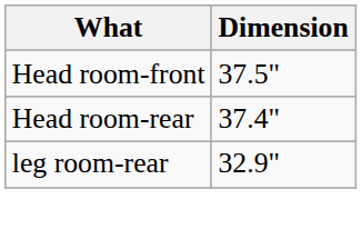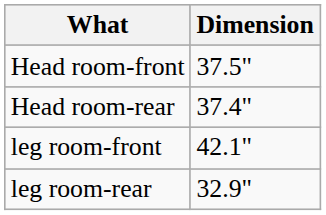 <table class="wikitable">
 <tr>
 <th>What</th>
 <th>Dimension</th>
 </tr>
 <tr>
 <td>Head room-front</td>
 <td>37.5"</td>
 </tr>
 <tr>
 <td>Head room-rear</td>
 <td>37.4"</td>
 </tr>
 <tr>
+<td>leg room-front</td>
+<td>42.1"</td>
+</tr>
+<tr>
 <td>leg room-rear</td>
 <td>32.9"</td>
 </tr>
 </table>
